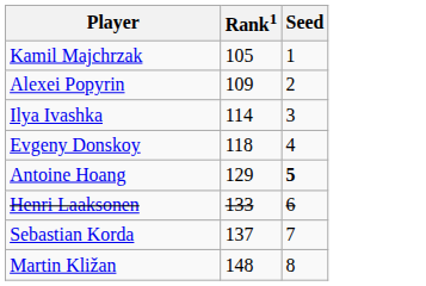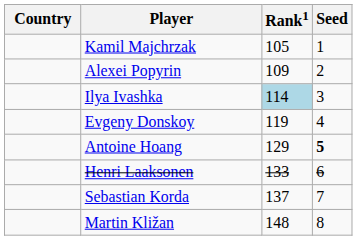 <table class="sortable wikitable">
 <tr>
+<th width="70">Country</th>
 <th width="175">Player</th>
 <th>Rank<sup>1</sup></th>
 <th>Seed</th>
 </tr>
 <tr>
+<td></td>
 <td><a href='#'>Kamil Majchrzak</a></td>
 <td>105</td>
 <td>1</td>
 </tr>
 <tr>
+<td></td>
 <td><a href='#'>Alexei Popyrin</a></td>
 <td>109</td>
 <td>2</td>
 </tr>
 <tr>
+<td></td>
 <td><a href='#'>Ilya Ivashka</a></td>
-<td>114</td>
+<td style="background: lightblue;">114</td>
 <td>3</td>
 </tr>
 <tr>
+<td></td>
 <td><a href='#'>Evgeny Donskoy</a></td>
-<td>118</td>
+<td>119</td>
 <td>4</td>
 </tr>
 <tr>
+<td></td>
 <td><a href='#'>Antoine Hoang</a></td>
 <td>129</td>
 <td><strong>5</strong></td>
 </tr>
 <tr>
+<td><s></s></td>
 <td><s><a href='#'>Henri Laaksonen</a></s></td>
 <td><s>133</s></td>
 <td><s>6</s></td>
 </tr>
 <tr>
+<td></td>
 <td><a href='#'>Sebastian Korda</a></td>
 <td>137</td>
 <td>7</td>
 </tr>
 <tr>
+<td></td>
 <td><a href='#'>Martin Kližan</a></td>
 <td>148</td>
 <td>8</td>
 </tr>
 </table>
